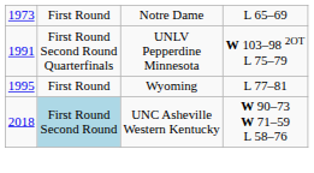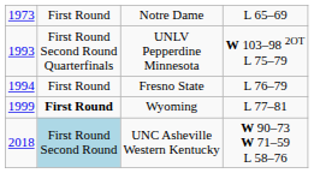 <table class="wikitable">
 <tr align="center">
 <td><a href='#'>1973</a></td>
 <td>First Round</td>
 <td>Notre Dame</td>
 <td>L 65–69</td>
 </tr>
 <tr align="center">
-<td><a href='#'>1991</a></td>
+<td><a href='#'>1993</a></td>
 <td>First Round<br>Second Round<br>Quarterfinals</td>
 <td>UNLV<br>Pepperdine<br>Minnesota</td>
 <td><strong>W</strong> 103–98 <sup>2OT</sup><br>L 75–79</td>
 </tr>
 <tr align="center">
-<td><a href='#'>1995</a></td>
+<td><a href='#'>1994</a></td>
 <td>First Round</td>
+<td>Fresno State</td>
+<td>L 76–79</td>
+</tr>
+<tr align="center">
+<td><a href='#'>1999</a></td>
+<td><strong>First Round</strong></td>
 <td>Wyoming</td>
 <td>L 77–81</td>
 </tr>
 <tr align="center">
 <td><a href='#'>2018</a></td>
 <td style="background: lightblue;">First Round<br>Second Round</td>
 <td>UNC Asheville<br>Western Kentucky</td>
 <td><strong>W</strong> 90–73<br><strong>W</strong> 71–59<br>L 58–76</td>
 </tr>
 </table>
